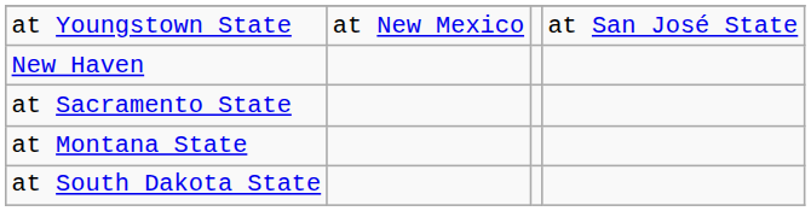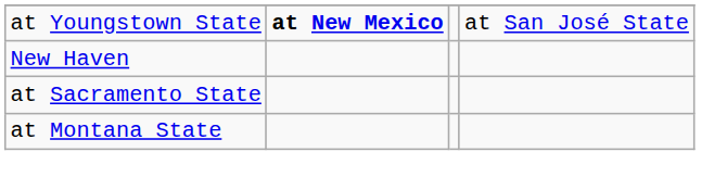 <table class="wikitable">
 <tr>
 </tr>
 <tr>
 <td>at <a href='#'>Youngstown State</a></td>
-<td>at <a href='#'>New Mexico</a></td>
+<td><strong>at <a href='#'>New Mexico</a></strong></td>
 <td></td>
 <td>at <a href='#'>San José State</a></td>
 </tr>
 <tr>
 <td><a href='#'>New Haven</a></td>
 <td></td>
 <td></td>
 <td></td>
 </tr>
 <tr>
 <td>at <a href='#'>Sacramento State</a></td>
 <td></td>
 <td></td>
 <td></td>
 </tr>
 <tr>
 <td>at <a href='#'>Montana State</a></td>
 <td></td>
 <td></td>
 <td></td>
 </tr>
-<tr>
-<td>at <a href='#'>South Dakota State</a></td>
-<td></td>
-<td></td>
-<td></td>
-</tr>
 </table>
